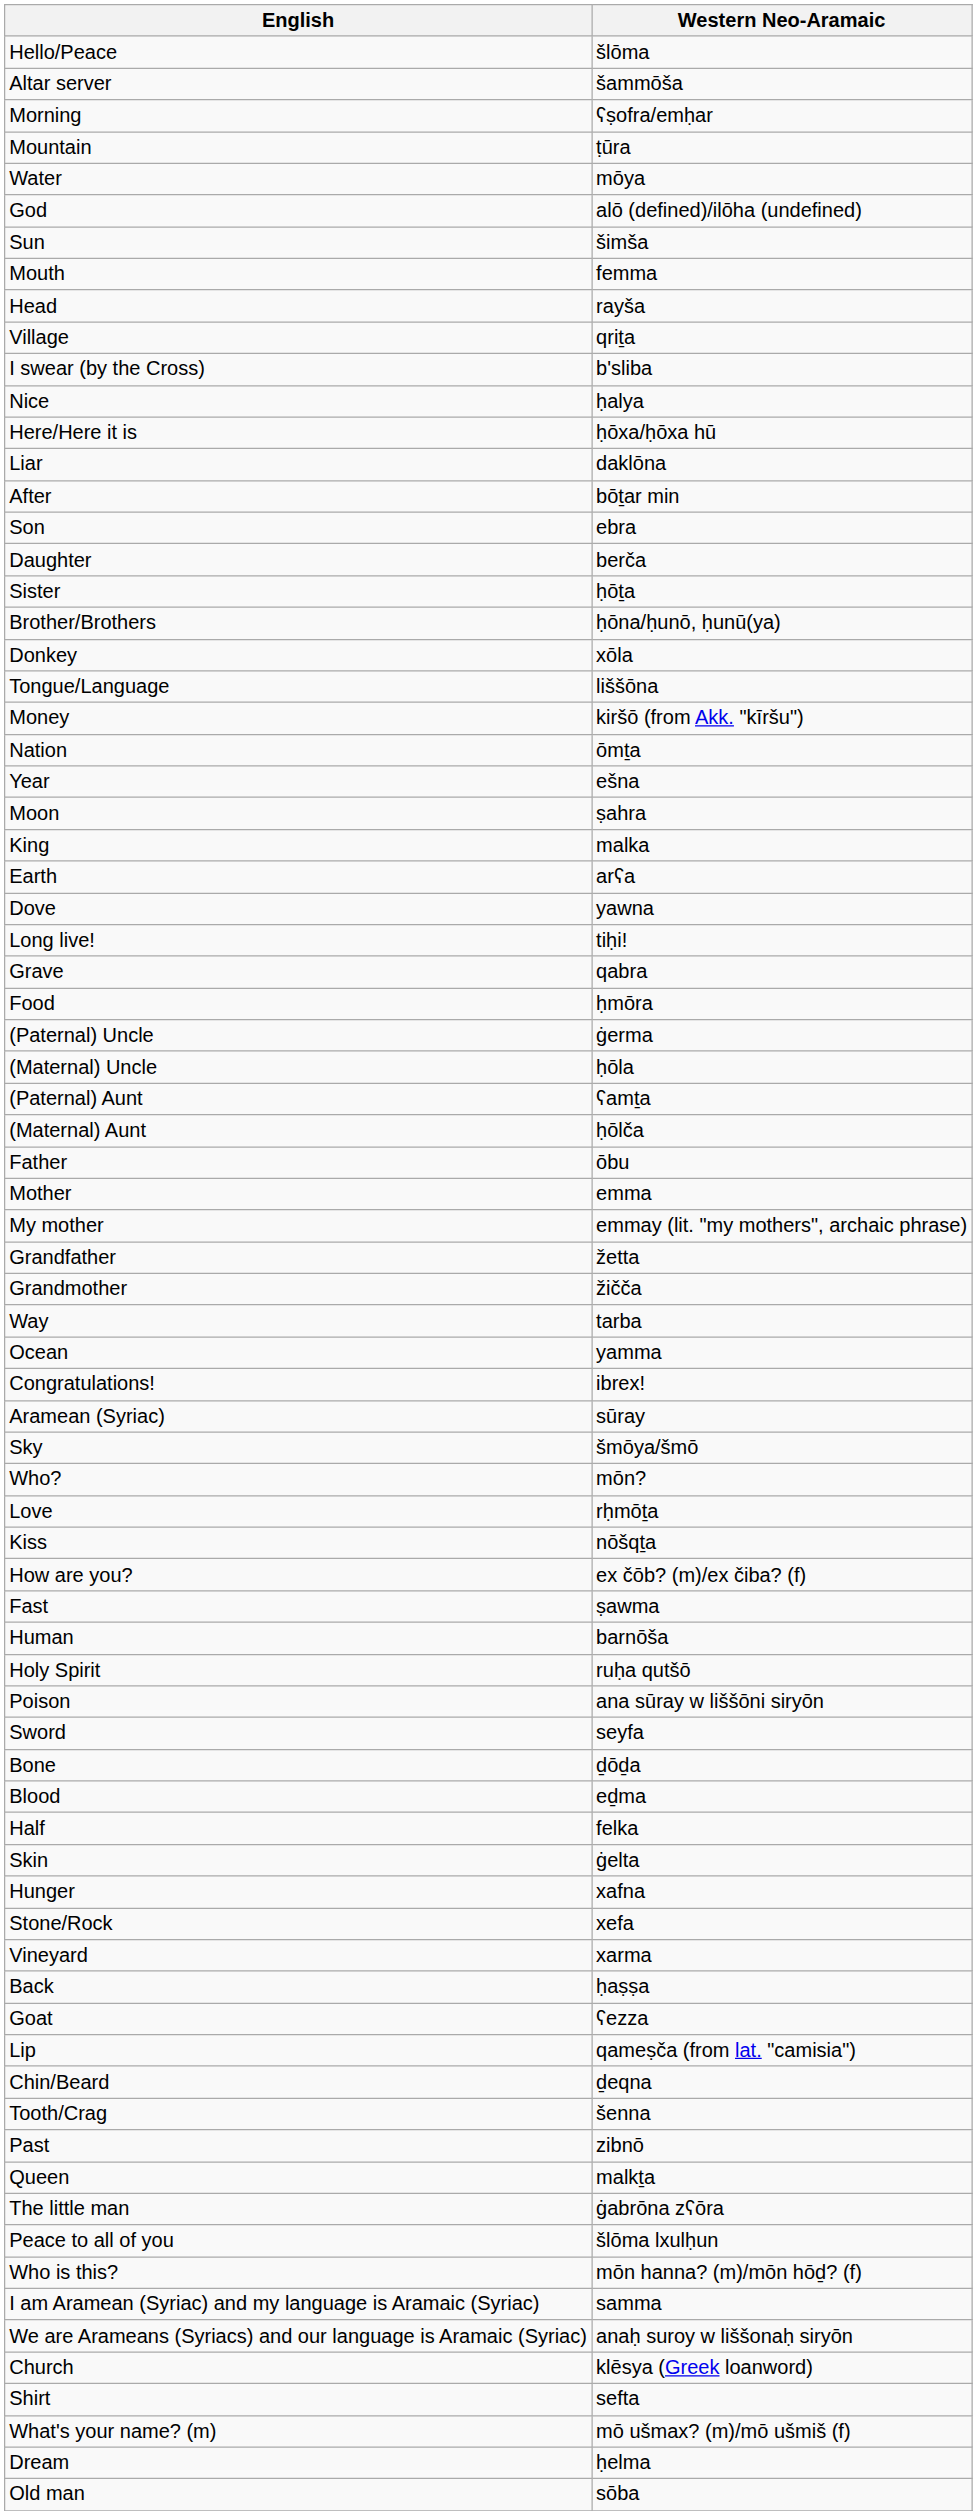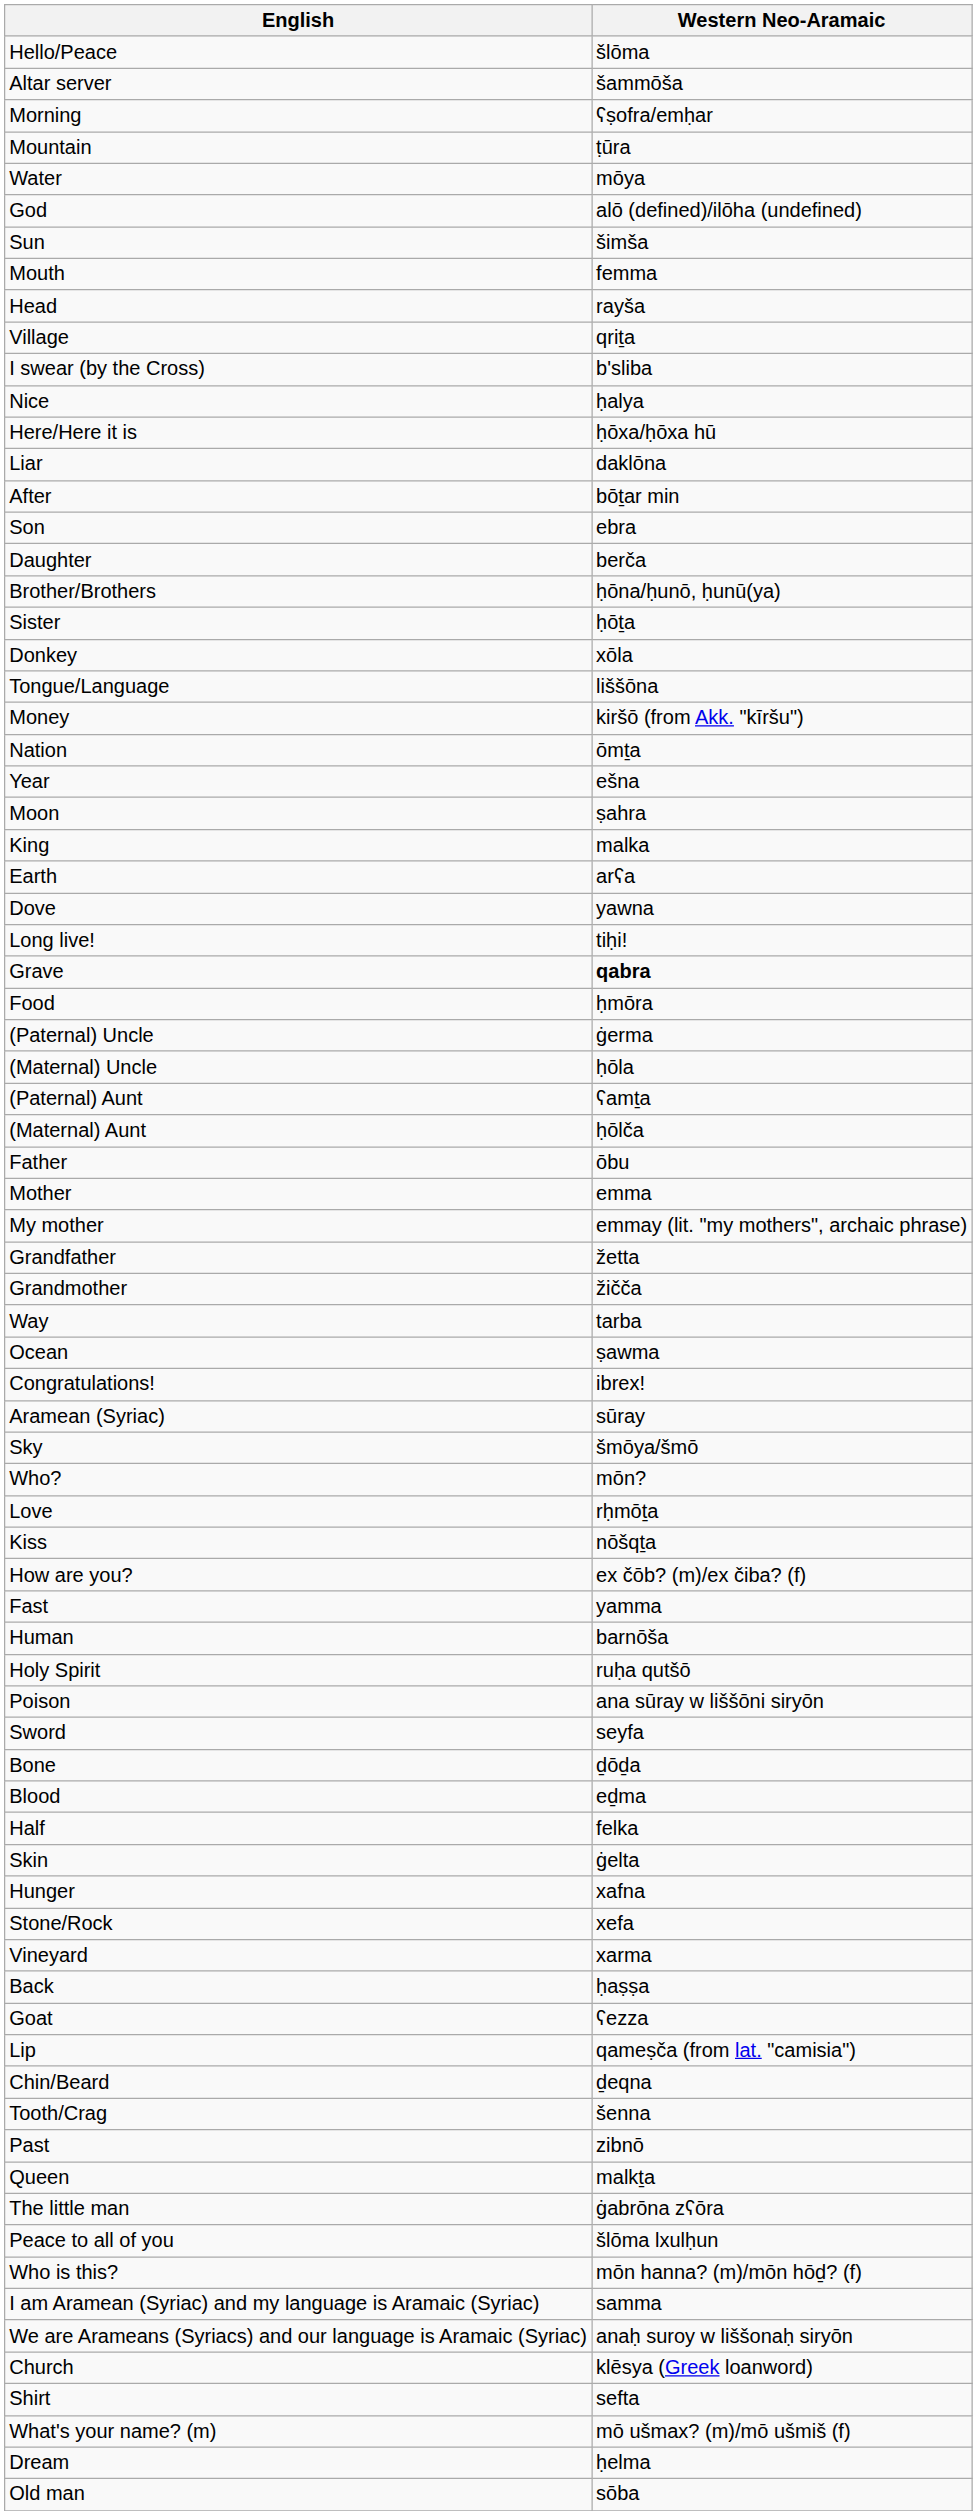 <table class="wikitable mw-collapsible mw-collapsed">
 <tr>
 <th>English</th>
 <th>Western Neo-Aramaic</th>
 </tr>
 <tr>
 <td>Hello/Peace</td>
 <td>šlōma</td>
 </tr>
 <tr>
 <td>Altar server</td>
 <td>šammōša</td>
 </tr>
 <tr>
 <td>Morning</td>
 <td>ʕṣofra/emḥar</td>
 </tr>
 <tr>
 <td>Mountain</td>
 <td>ṭūra</td>
 </tr>
 <tr>
 <td>Water</td>
 <td>mōya</td>
 </tr>
 <tr>
 <td>God</td>
 <td>alō (defined)/ilōha (undefined)</td>
 </tr>
 <tr>
 <td>Sun</td>
 <td>šimša</td>
 </tr>
 <tr>
 <td>Mouth</td>
 <td>femma</td>
 </tr>
 <tr>
 <td>Head</td>
 <td>rayša</td>
 </tr>
 <tr>
 <td>Village</td>
 <td>qriṯa</td>
 </tr>
 <tr>
 <td>I swear (by the Cross)</td>
 <td>b'sliba</td>
 </tr>
 <tr>
 <td>Nice</td>
 <td>ḥalya</td>
 </tr>
 <tr>
 <td>Here/Here it is</td>
 <td>ḥōxa/ḥōxa hū</td>
 </tr>
 <tr>
 <td>Liar</td>
 <td>daklōna</td>
 </tr>
 <tr>
 <td>After</td>
 <td>bōṯar min</td>
 </tr>
 <tr>
 <td>Son</td>
 <td>ebra</td>
 </tr>
 <tr>
 <td>Daughter</td>
 <td>berča</td>
 </tr>
 <tr>
+<td>Brother/Brothers</td>
+<td>ḥōna/ḥunō, ḥunū(ya)</td>
+</tr>
+<tr>
 <td>Sister</td>
 <td>ḥōṯa</td>
-</tr>
-<tr>
-<td>Brother/Brothers</td>
-<td>ḥōna/ḥunō, ḥunū(ya)</td>
 </tr>
 <tr>
 <td>Donkey</td>
 <td>xōla</td>
 </tr>
 <tr>
 <td>Tongue/Language</td>
 <td>liššōna</td>
 </tr>
 <tr>
 <td>Money</td>
 <td>kiršō (from <a href='#'>Akk.</a> "kīršu")</td>
 </tr>
 <tr>
 <td>Nation</td>
 <td>ōmṯa</td>
 </tr>
 <tr>
 <td>Year</td>
 <td>ešna</td>
 </tr>
 <tr>
 <td>Moon</td>
 <td>ṣahra</td>
 </tr>
 <tr>
 <td>King</td>
 <td>malka</td>
 </tr>
 <tr>
 <td>Earth</td>
 <td>arʕa</td>
 </tr>
 <tr>
 <td>Dove</td>
 <td>yawna</td>
 </tr>
 <tr>
 <td>Long live!</td>
 <td>tiḥi!</td>
 </tr>
 <tr>
 <td>Grave</td>
-<td>qabra</td>
+<td><strong>qabra</strong></td>
 </tr>
 <tr>
 <td>Food</td>
 <td>ḥmōra</td>
 </tr>
 <tr>
 <td>(Paternal) Uncle</td>
 <td>ġerma</td>
 </tr>
 <tr>
 <td>(Maternal) Uncle</td>
 <td>ḥōla</td>
 </tr>
 <tr>
 <td>(Paternal) Aunt</td>
 <td>ʕamṯa</td>
 </tr>
 <tr>
 <td>(Maternal) Aunt</td>
 <td>ḥōlča</td>
 </tr>
 <tr>
 <td>Father</td>
 <td>ōbu</td>
 </tr>
 <tr>
 <td>Mother</td>
 <td>emma</td>
 </tr>
 <tr>
 <td>My mother</td>
 <td>emmay (lit. "my mothers", archaic phrase)</td>
 </tr>
 <tr>
 <td>Grandfather</td>
 <td>žetta</td>
 </tr>
 <tr>
 <td>Grandmother</td>
 <td>žičča</td>
 </tr>
 <tr>
 <td>Way</td>
 <td>tarba</td>
 </tr>
 <tr>
 <td>Ocean</td>
-<td>yamma</td>
+<td>ṣawma</td>
 </tr>
 <tr>
 <td>Congratulations!</td>
 <td>ibrex!</td>
 </tr>
 <tr>
 <td>Aramean (Syriac)</td>
 <td>sūray</td>
 </tr>
 <tr>
 <td>Sky</td>
 <td>šmōya/šmō</td>
 </tr>
 <tr>
 <td>Who?</td>
 <td>mōn?</td>
 </tr>
 <tr>
 <td>Love</td>
 <td>rḥmōṯa</td>
 </tr>
 <tr>
 <td>Kiss</td>
 <td>nōšqṯa</td>
 </tr>
 <tr>
 <td>How are you?</td>
 <td>ex čōb? (m)/ex čiba? (f)</td>
 </tr>
 <tr>
 <td>Fast</td>
-<td>ṣawma</td>
+<td>yamma</td>
 </tr>
 <tr>
 <td>Human</td>
 <td>barnōša</td>
 </tr>
 <tr>
 <td>Holy Spirit</td>
 <td>ruḥa qutšō</td>
 </tr>
 <tr>
 <td>Poison</td>
 <td>ana sūray w liššōni siryōn</td>
 </tr>
 <tr>
 <td>Sword</td>
 <td>seyfa</td>
 </tr>
 <tr>
 <td>Bone</td>
 <td>ḏōḏa</td>
 </tr>
 <tr>
 <td>Blood</td>
 <td>eḏma</td>
 </tr>
 <tr>
 <td>Half</td>
 <td>felka</td>
 </tr>
 <tr>
 <td>Skin</td>
 <td>ġelta</td>
 </tr>
 <tr>
 <td>Hunger</td>
 <td>xafna</td>
 </tr>
 <tr>
 <td>Stone/Rock</td>
 <td>xefa</td>
 </tr>
 <tr>
 <td>Vineyard</td>
 <td>xarma</td>
 </tr>
 <tr>
 <td>Back</td>
 <td>ḥaṣṣa</td>
 </tr>
 <tr>
 <td>Goat</td>
 <td>ʕezza</td>
 </tr>
 <tr>
 <td>Lip</td>
 <td>qameṣča (from <a href='#'>lat.</a> "camisia")</td>
 </tr>
 <tr>
 <td>Chin/Beard</td>
 <td>ḏeqna</td>
 </tr>
 <tr>
 <td>Tooth/Crag</td>
 <td>šenna</td>
 </tr>
 <tr>
 <td>Past</td>
 <td>zibnō</td>
 </tr>
 <tr>
 <td>Queen</td>
 <td>malkṯa</td>
 </tr>
 <tr>
 <td>The little man</td>
 <td>ġabrōna zʕōra</td>
 </tr>
 <tr>
 <td>Peace to all of you</td>
 <td>šlōma lxulḥun</td>
 </tr>
 <tr>
 <td>Who is this?</td>
 <td>mōn hanna? (m)/mōn hōḏ? (f)</td>
 </tr>
 <tr>
 <td>I am Aramean (Syriac) and my language is Aramaic (Syriac)</td>
 <td>samma</td>
 </tr>
 <tr>
 <td>We are Arameans (Syriacs) and our language is Aramaic (Syriac)</td>
 <td>anaḥ suroy w liššonaḥ siryōn</td>
 </tr>
 <tr>
 <td>Church</td>
 <td>klēsya (<a href='#'>Greek</a> loanword)</td>
 </tr>
 <tr>
 <td>Shirt</td>
 <td>sefta</td>
 </tr>
 <tr>
 <td>What's your name? (m)</td>
 <td>mō ušmax? (m)/mō ušmiš (f)</td>
 </tr>
 <tr>
 <td>Dream</td>
 <td>ḥelma</td>
 </tr>
 <tr>
 <td>Old man</td>
 <td>sōba</td>
 </tr>
 </table>
